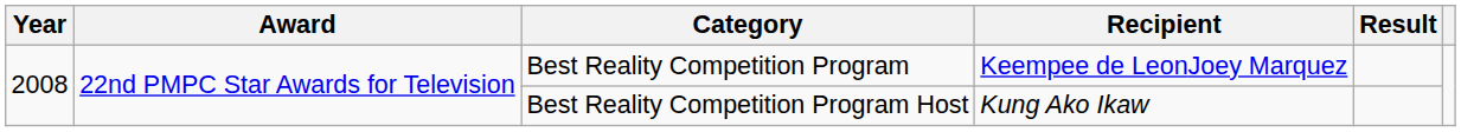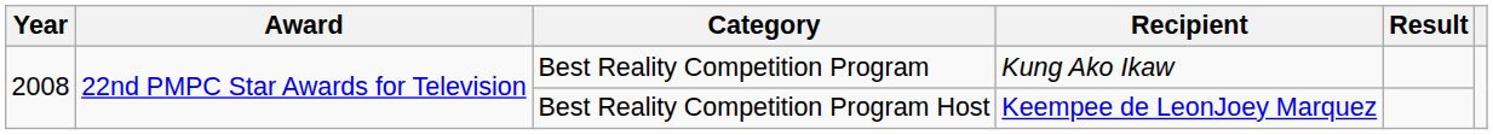 <table class="wikitable">
 <tr>
 <th>Year</th>
 <th>Award</th>
 <th>Category</th>
 <th>Recipient</th>
 <th>Result</th>
 <th></th>
 </tr>
 <tr>
 <td rowspan=2>2008</td>
 <td rowspan=2><a href='#'>22nd PMPC Star Awards for Television</a></td>
 <td>Best Reality Competition Program</td>
-<td><a href='#'>Keempee de Leon</a><a href='#'>Joey Marquez</a></td>
+<td><em>Kung Ako Ikaw</em></td>
 <td></td>
 <td rowspan=2></td>
 </tr>
 <tr>
 <td>Best Reality Competition Program Host</td>
-<td><em>Kung Ako Ikaw</em></td>
+<td><a href='#'>Keempee de Leon</a><a href='#'>Joey Marquez</a></td>
 <td></td>
 </tr>
 </table>
